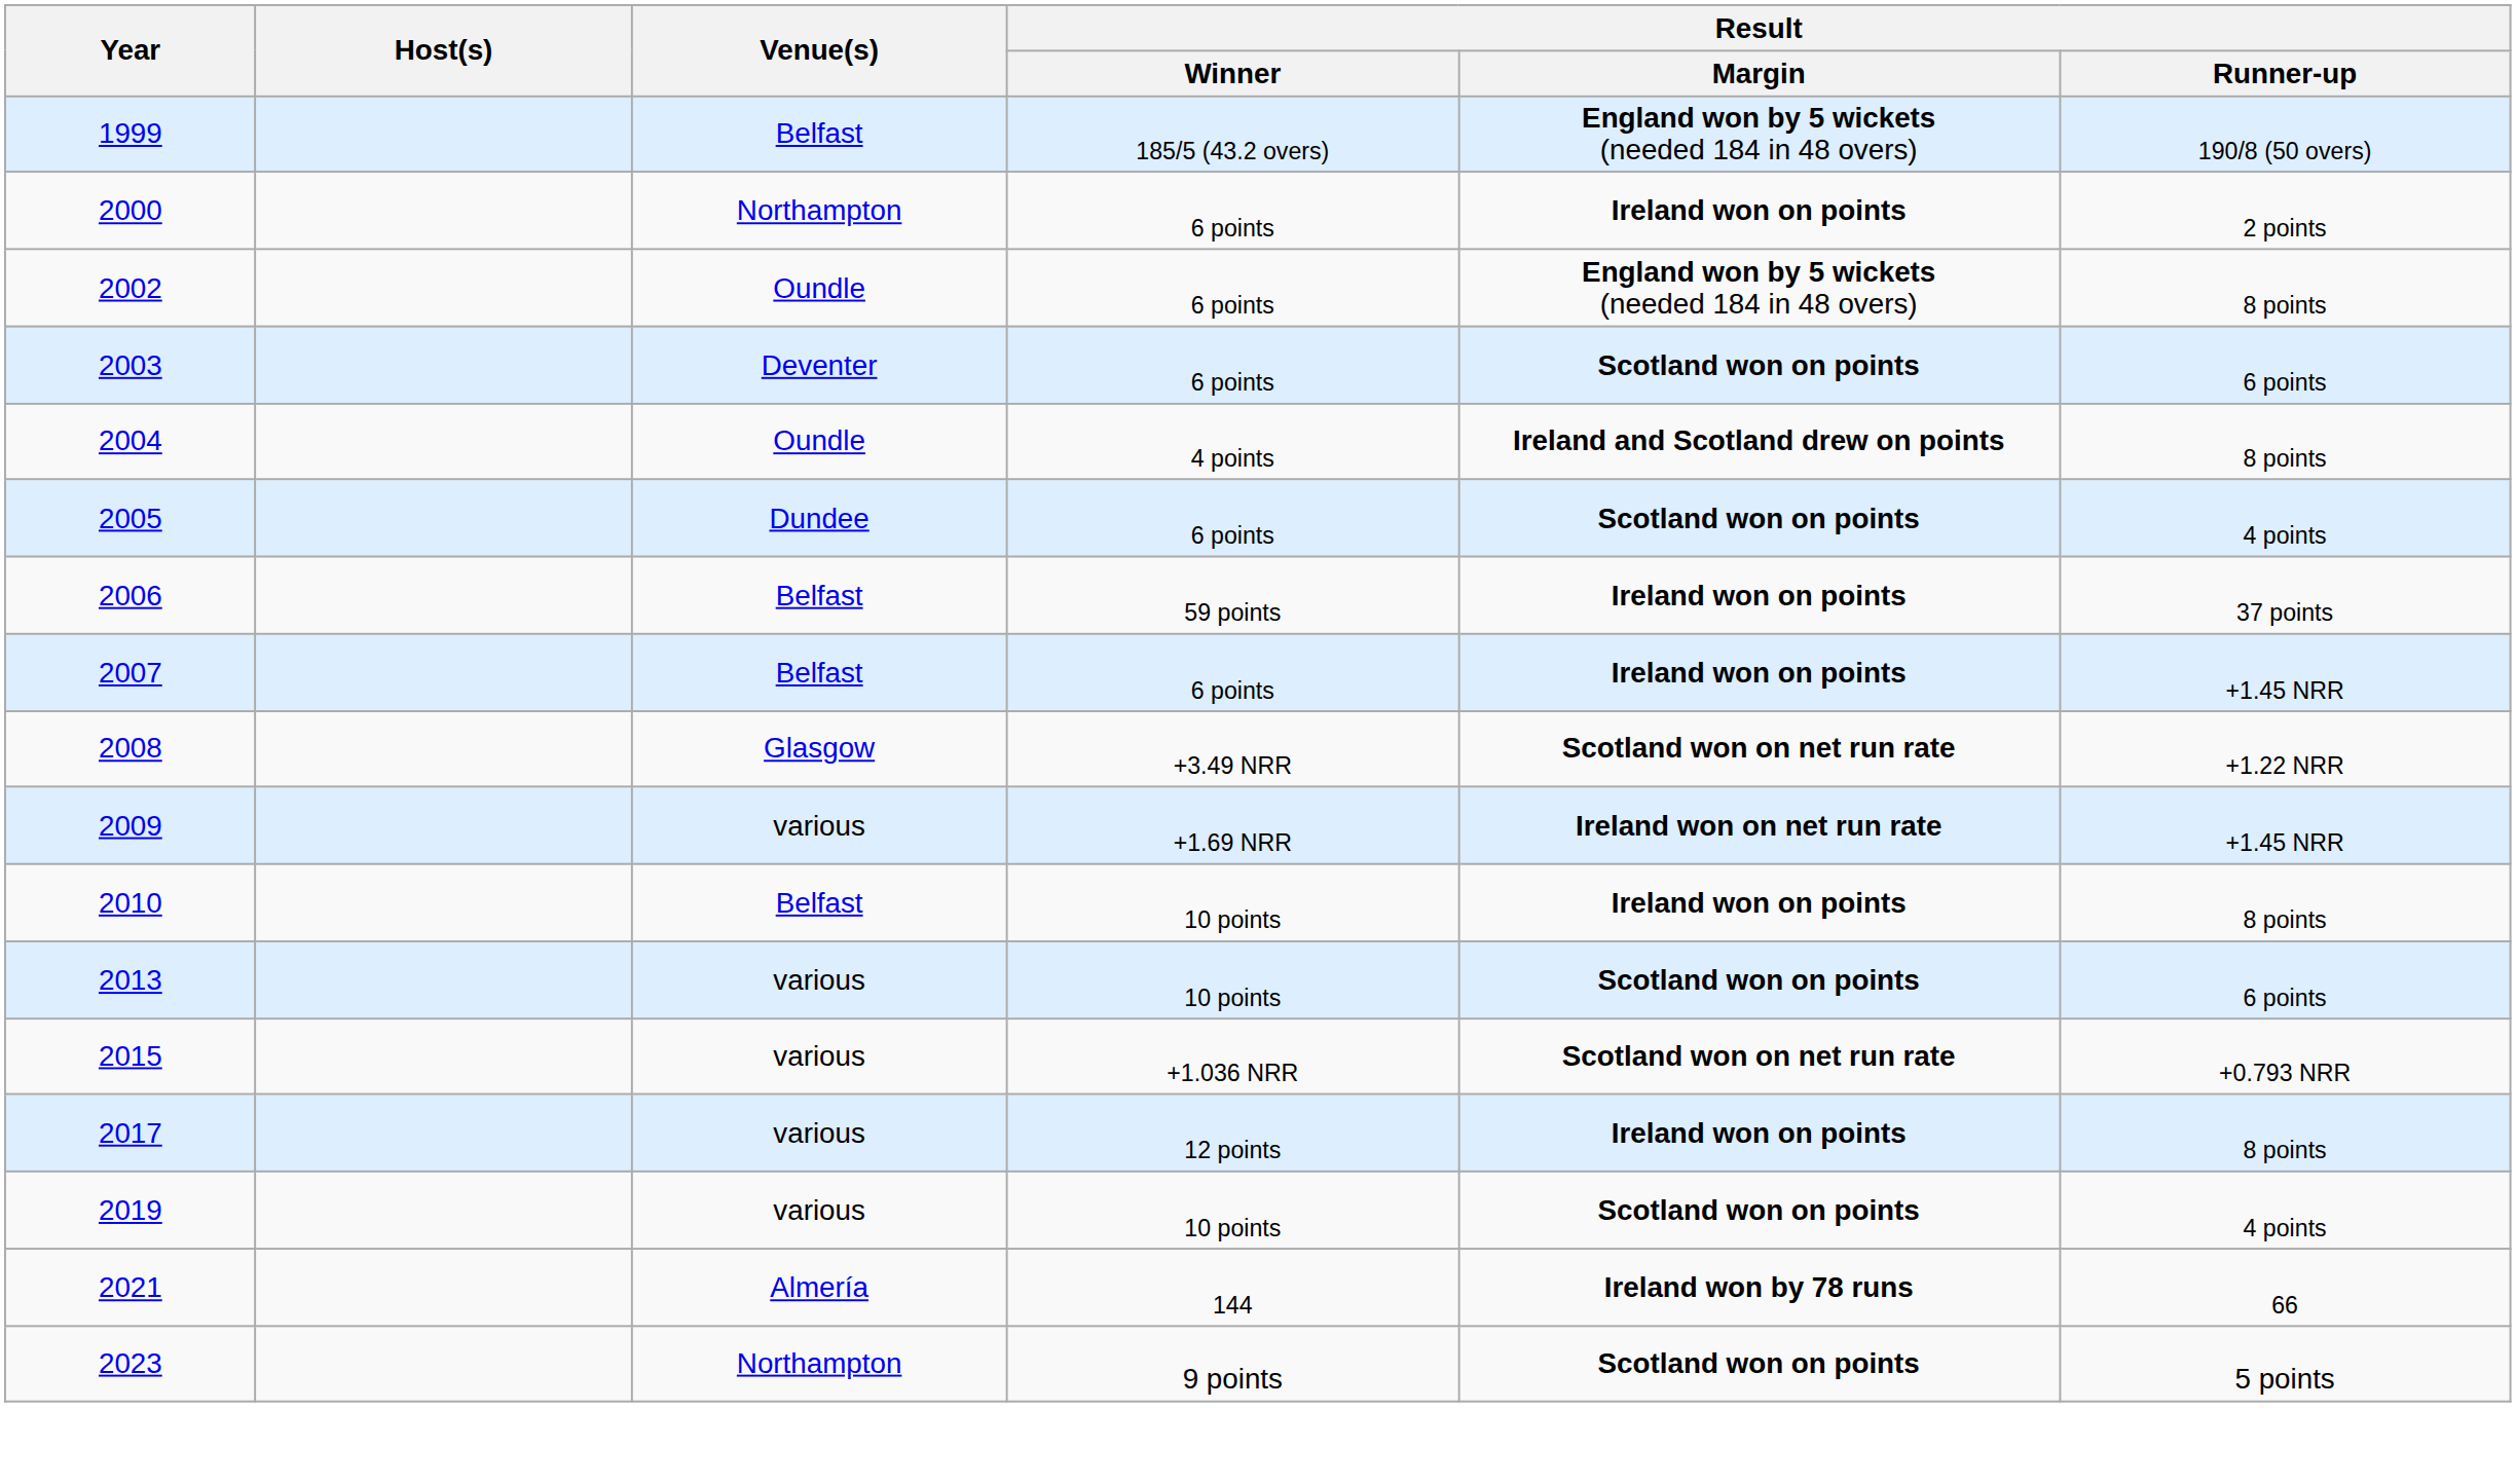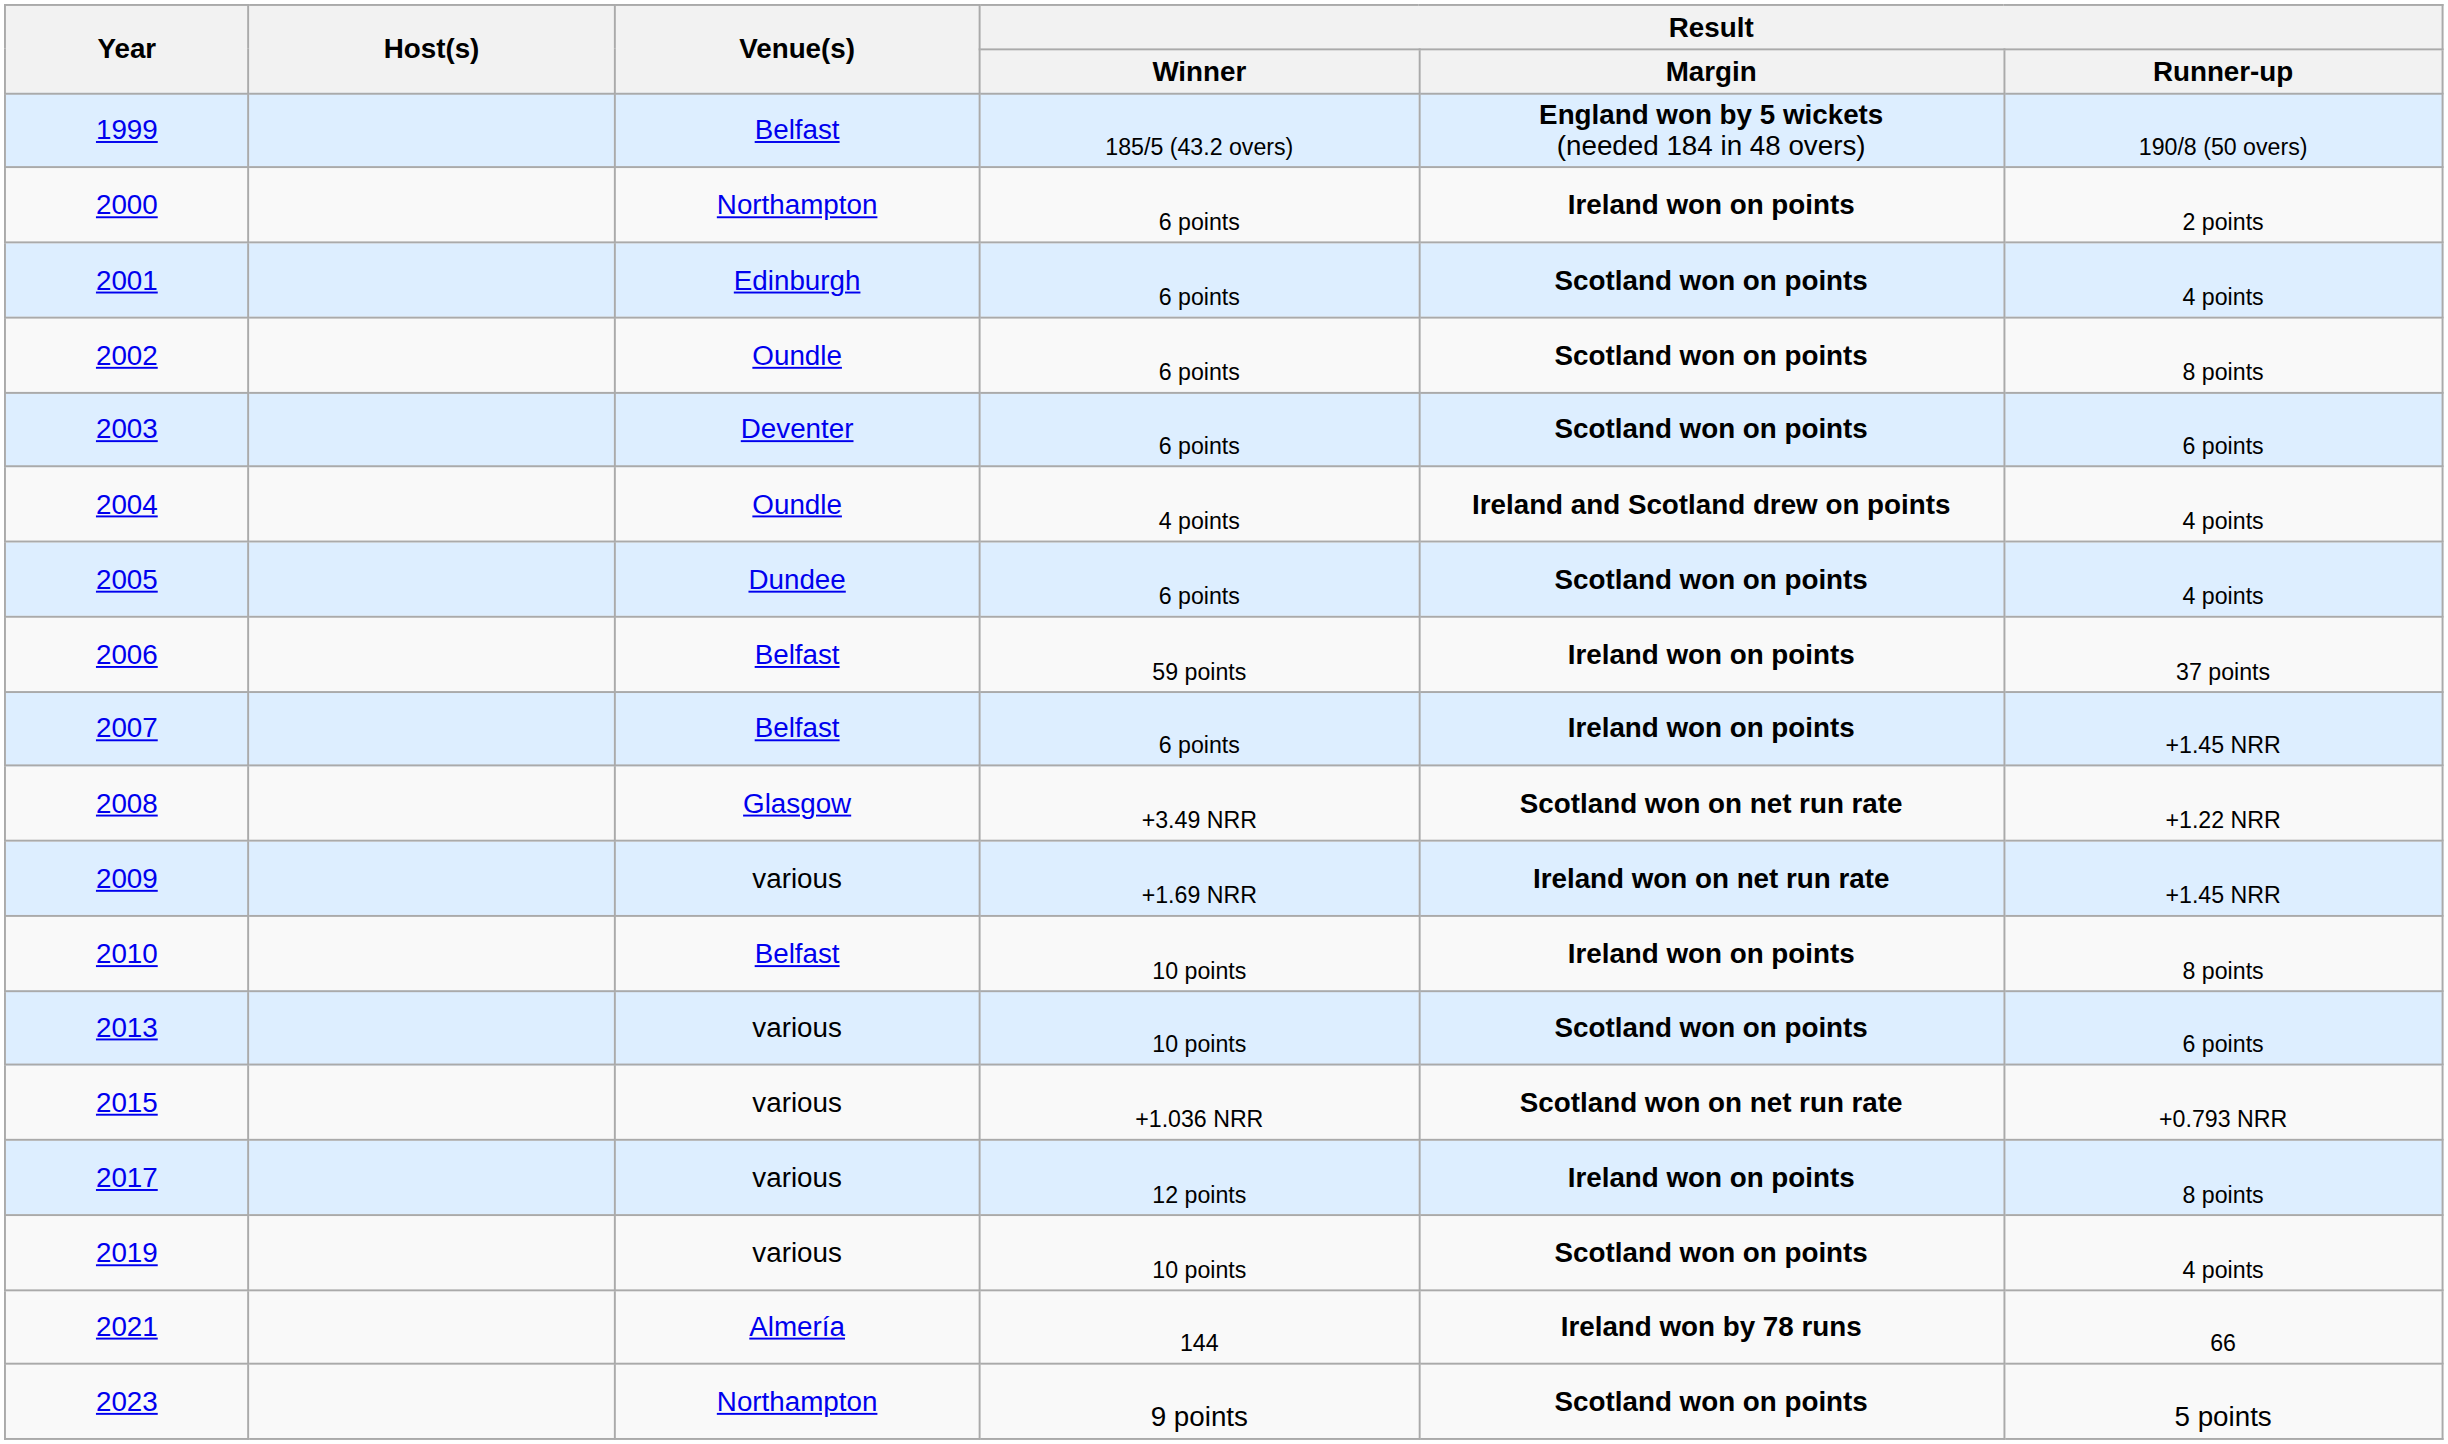 <table class="wikitable" style="font-size:90%; width: 100%; text-align: center;">
 <tr>
 <th rowspan=2 width=10%>Year</th>
 <th rowspan=2 width=15%>Host(s)</th>
 <th rowspan=2 width=15%>Venue(s)</th>
 <th colspan=3>Result</th>
 </tr>
 <tr>
 <th width=18%>Winner</th>
 <th width=24%>Margin</th>
 <th width=18%>Runner-up</th>
 </tr>
 <tr style="background:#ddeeff">
 <td><a href='#'>1999</a></td>
 <td></td>
 <td><a href='#'>Belfast</a></td>
 <td><br><small>185/5 (43.2 overs)</small></td>
 <td><strong>England won by 5 wickets</strong><br>(needed 184 in 48 overs) </td>
 <td><br><small>190/8 (50 overs)</small></td>
 </tr>
 <tr>
 <td><a href='#'>2000</a></td>
 <td></td>
 <td><a href='#'>Northampton</a></td>
 <td><br><small>6 points</small></td>
 <td><strong>Ireland won on points</strong><br></td>
 <td><br><small>2 points</small></td>
 </tr>
+<tr style="background:#ddeeff">
+<td><a href='#'>2001</a></td>
+<td></td>
+<td><a href='#'>Edinburgh</a></td>
+<td><br><small>6 points</small></td>
+<td><strong>Scotland won on points</strong><br></td>
+<td><br><small>4 points</small></td>
+</tr>
 <tr>
 <td><a href='#'>2002</a></td>
 <td></td>
 <td><a href='#'>Oundle</a></td>
 <td><br><small>6 points</small></td>
-<td><strong>England won by 5 wickets</strong><br>(needed 184 in 48 overs) </td>
+<td><strong>Scotland won on points</strong><br></td>
 <td><br><small>8 points</small></td>
 </tr>
 <tr style="background:#ddeeff">
 <td><a href='#'>2003</a></td>
 <td></td>
 <td><a href='#'>Deventer</a></td>
 <td><br><small>6 points</small></td>
 <td><strong>Scotland won on points</strong><br></td>
 <td><br><small>6 points</small></td>
 </tr>
 <tr>
 <td><a href='#'>2004</a></td>
 <td></td>
 <td><a href='#'>Oundle</a></td>
 <td><br><small>4 points</small></td>
 <td><strong>Ireland and Scotland drew on points</strong><br></td>
-<td><br><small>8 points</small></td>
+<td><br><small>4 points</small></td>
 </tr>
 <tr style="background:#ddeeff">
 <td><a href='#'>2005</a></td>
 <td></td>
 <td><a href='#'>Dundee</a></td>
 <td><br><small>6 points</small></td>
 <td><strong>Scotland won on points</strong><br></td>
 <td><br><small>4 points</small></td>
 </tr>
 <tr>
 <td><a href='#'>2006</a></td>
 <td></td>
 <td><a href='#'>Belfast</a></td>
 <td><br><small>59 points</small></td>
 <td><strong>Ireland won on points</strong><br></td>
 <td><br><small>37 points</small></td>
 </tr>
 <tr style="background:#ddeeff">
 <td><a href='#'>2007</a></td>
 <td></td>
 <td><a href='#'>Belfast</a></td>
 <td><br><small>6 points</small></td>
 <td><strong>Ireland won on points</strong><br></td>
 <td><br><small>+1.45 NRR </small></td>
 </tr>
 <tr>
 <td><a href='#'>2008</a></td>
 <td></td>
 <td><a href='#'>Glasgow</a></td>
 <td><br><small>+3.49 NRR</small></td>
 <td><strong>Scotland won on net run rate</strong><br></td>
 <td><br><small>+1.22 NRR</small></td>
 </tr>
 <tr style="background:#ddeeff">
 <td><a href='#'>2009</a></td>
 <td></td>
 <td>various</td>
 <td><br><small>+1.69 NRR </small></td>
 <td><strong>Ireland won on net run rate</strong><br></td>
 <td><br><small>+1.45 NRR </small></td>
 </tr>
 <tr>
 <td><a href='#'>2010</a></td>
 <td></td>
 <td><a href='#'>Belfast</a></td>
 <td><br><small>10 points</small></td>
 <td><strong>Ireland won on points</strong><br></td>
 <td><br><small>8 points</small></td>
 </tr>
 <tr style="background:#ddeeff">
 <td><a href='#'>2013</a></td>
 <td></td>
 <td>various</td>
 <td><br><small>10 points</small></td>
 <td><strong>Scotland won on points</strong><br></td>
 <td><br><small>6 points</small></td>
 </tr>
 <tr>
 <td><a href='#'>2015</a></td>
 <td></td>
 <td>various</td>
 <td><br><small>+1.036 NRR</small></td>
 <td><strong>Scotland won on net run rate</strong><br></td>
 <td><br><small>+0.793 NRR</small></td>
 </tr>
 <tr style="background:#ddeeff">
 <td><a href='#'>2017</a></td>
 <td></td>
 <td>various</td>
 <td><br><small>12 points</small></td>
 <td><strong>Ireland won on points</strong><br></td>
 <td><br><small>8 points</small></td>
 </tr>
 <tr>
 <td><a href='#'>2019</a></td>
 <td></td>
 <td>various</td>
 <td><br><small>10 points</small></td>
 <td><strong>Scotland won on points</strong><br></td>
 <td><br><small>4 points</small></td>
 </tr>
 <tr>
 <td><a href='#'>2021</a></td>
 <td></td>
 <td><a href='#'>Almería</a></td>
 <td><br><small>144</small></td>
 <td><strong>Ireland won by 78 runs</strong><br></td>
 <td><br><small>66</small></td>
 </tr>
 <tr>
 <td><a href='#'>2023</a></td>
 <td></td>
 <td><a href='#'>Northampton</a></td>
 <td><br>9 points</td>
 <td><strong>Scotland won on points</strong><br></td>
 <td><br>5 points</td>
 </tr>
 </table>
